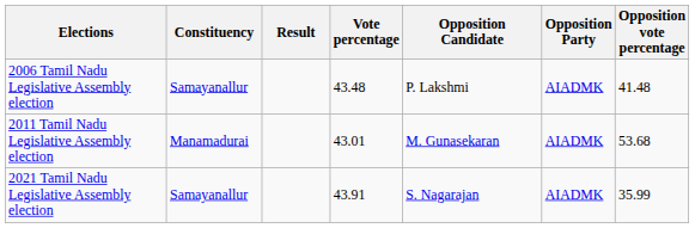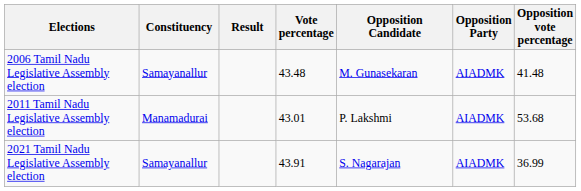 <table class="sortable wikitable">
 <tr>
 <th width=175>Elections</th>
 <th width=100>Constituency</th>
 <th width=70>Result</th>
 <th width=70>Vote percentage</th>
 <th width=150>Opposition Candidate</th>
 <th width=70>Opposition Party</th>
 <th width=70>Opposition vote percentage</th>
 </tr>
 <tr>
 <td><a href='#'>2006 Tamil Nadu Legislative Assembly election</a></td>
 <td><a href='#'>Samayanallur</a></td>
 <td></td>
 <td>43.48</td>
-<td>P. Lakshmi</td>
+<td><a href='#'>M. Gunasekaran</a></td>
 <td><a href='#'>AIADMK</a></td>
 <td>41.48</td>
 </tr>
 <tr>
 <td><a href='#'>2011 Tamil Nadu Legislative Assembly election</a></td>
 <td><a href='#'>Manamadurai</a></td>
 <td></td>
 <td>43.01</td>
-<td><a href='#'>M. Gunasekaran</a></td>
+<td>P. Lakshmi</td>
 <td><a href='#'>AIADMK</a></td>
 <td>53.68</td>
 </tr>
 <tr>
 <td><a href='#'>2021 Tamil Nadu Legislative Assembly election</a></td>
 <td><a href='#'>Samayanallur</a></td>
 <td></td>
 <td>43.91</td>
 <td><a href='#'>S. Nagarajan</a></td>
 <td><a href='#'>AIADMK</a></td>
-<td>35.99</td>
+<td>36.99</td>
 </tr>
 </table>
